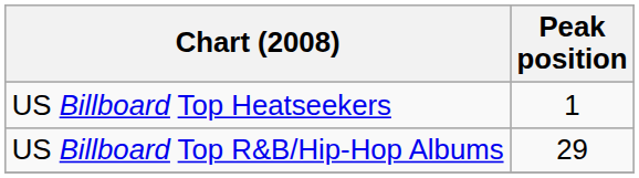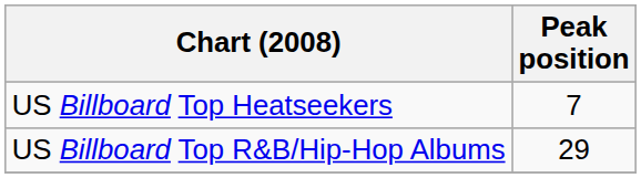 <table class="wikitable">
 <tr>
 <th>Chart (2008)</th>
 <th>Peak<br>position</th>
 </tr>
 <tr>
 <td>US <em><a href='#'>Billboard</a></em> <a href='#'>Top Heatseekers</a></td>
-<td align="center">1</td>
+<td align="center">7</td>
 </tr>
 <tr>
 <td>US <em><a href='#'>Billboard</a></em> <a href='#'>Top R&B/Hip-Hop Albums</a></td>
 <td align="center">29</td>
 </tr>
 <tr>
 </tr>
 </table>
